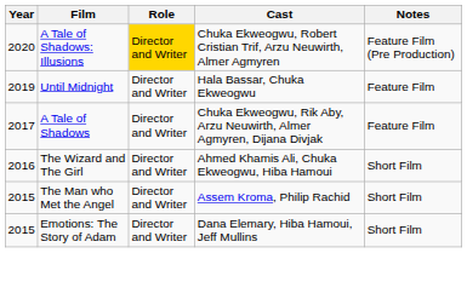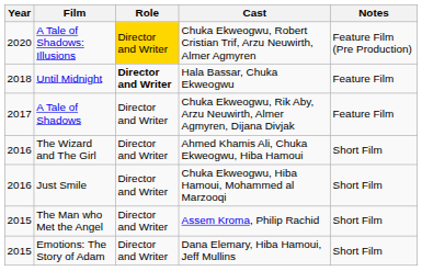 <table class="wikitable sortable">
 <tr>
 <th>Year</th>
 <th>Film</th>
 <th>Role</th>
 <th>Cast</th>
 <th>Notes</th>
 </tr>
 <tr>
 <td>2020</td>
 <td><a href='#'>A Tale of Shadows: Illusions</a></td>
 <td style="background: gold;">Director and Writer</td>
 <td>Chuka Ekweogwu, Robert Cristian Trif, Arzu Neuwirth, Almer Agmyren</td>
 <td>Feature Film (Pre Production)</td>
 </tr>
 <tr>
-<td>2019</td>
+<td>2018</td>
 <td><a href='#'>Until Midnight</a></td>
-<td>Director and Writer</td>
+<td><strong>Director and Writer</strong></td>
 <td>Hala Bassar, Chuka Ekweogwu</td>
 <td>Feature Film</td>
 </tr>
 <tr>
 <td>2017</td>
 <td><a href='#'>A Tale of Shadows</a></td>
 <td>Director and Writer</td>
 <td>Chuka Ekweogwu, Rik Aby, Arzu Neuwirth, Almer Agmyren, Dijana Divjak</td>
 <td>Feature Film</td>
 </tr>
 <tr>
 <td>2016</td>
 <td>The Wizard and The Girl</td>
 <td>Director and Writer</td>
 <td>Ahmed Khamis Ali, Chuka Ekweogwu, Hiba Hamoui</td>
 <td>Short Film</td>
 </tr>
 <tr>
+<td>2016</td>
+<td>Just Smile</td>
+<td>Director and Writer</td>
+<td>Chuka Ekweogwu, Hiba Hamoui, Mohammed al Marzooqi</td>
+<td>Short Film</td>
+</tr>
+<tr>
 <td>2015</td>
 <td>The Man who Met the Angel</td>
 <td>Director and Writer</td>
 <td><a href='#'>Assem Kroma</a>, Philip Rachid</td>
 <td>Short Film</td>
 </tr>
 <tr>
 <td>2015</td>
 <td>Emotions: The Story of Adam</td>
 <td>Director and Writer</td>
 <td>Dana Elemary, Hiba Hamoui, Jeff Mullins</td>
 <td>Short Film</td>
 </tr>
 </table>
